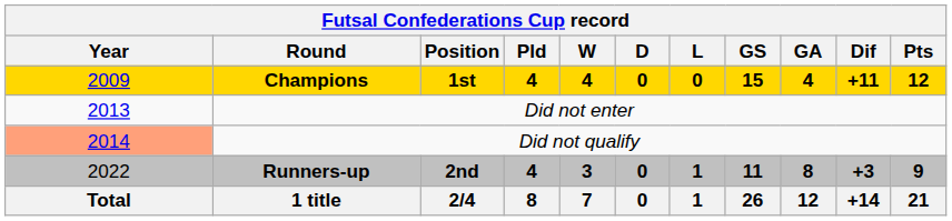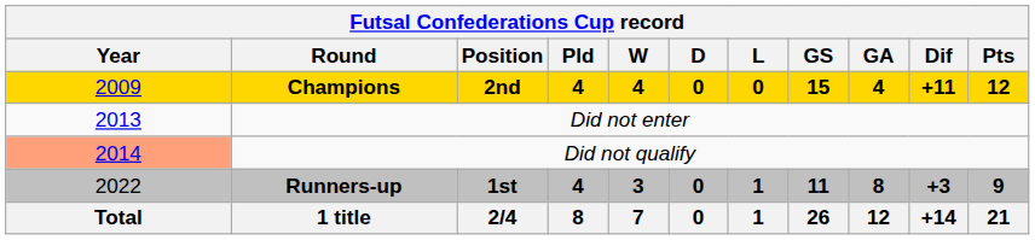 <table class="wikitable" style="text-align: center;font-size:90%;">
 <tr>
 <th colspan=11><a href='#'>Futsal Confederations Cup</a> record</th>
 </tr>
 <tr>
 <th width=150>Year</th>
 <th width=150>Round</th>
 <th width=50>Position</th>
 <th width=35>Pld</th>
 <th width=35>W</th>
 <th width=35>D</th>
 <th width=35>L</th>
 <th width=35>GS</th>
 <th width=35>GA</th>
 <th width=35>Dif</th>
 <th width=35>Pts</th>
 </tr>
 <tr bgcolor=gold>
 <td> <a href='#'>2009</a></td>
 <td><strong>Champions</strong></td>
-<td><strong>1st</strong></td>
+<td><strong>2nd</strong></td>
 <td><strong>4</strong></td>
 <td><strong>4</strong></td>
 <td><strong>0</strong></td>
 <td><strong>0</strong></td>
 <td><strong>15</strong></td>
 <td><strong>4</strong></td>
 <td><strong>+11</strong></td>
 <td><strong>12</strong></td>
 </tr>
 <tr>
 <td> <a href='#'>2013</a></td>
 <td colspan=10><em>Did not enter</em></td>
 </tr>
 <tr>
 <td style="background: lightsalmon;"> <a href='#'>2014</a></td>
 <td colspan=10><em>Did not qualify</em></td>
 </tr>
 <tr bgcolor=silver>
 <td> 2022</td>
 <td><strong>Runners-up</strong></td>
-<td><strong>2nd</strong></td>
+<td><strong>1st</strong></td>
 <td><strong>4</strong></td>
 <td><strong>3</strong></td>
 <td><strong>0</strong></td>
 <td><strong>1</strong></td>
 <td><strong>11</strong></td>
 <td><strong>8</strong></td>
 <td><strong>+3</strong></td>
 <td><strong>9</strong></td>
 </tr>
 <tr>
 <th><strong>Total</strong></th>
 <th>1 title</th>
 <th>2/4</th>
 <th>8</th>
 <th>7</th>
 <th>0</th>
 <th>1</th>
 <th>26</th>
 <th>12</th>
 <th>+14</th>
 <th>21</th>
 </tr>
 </table>
